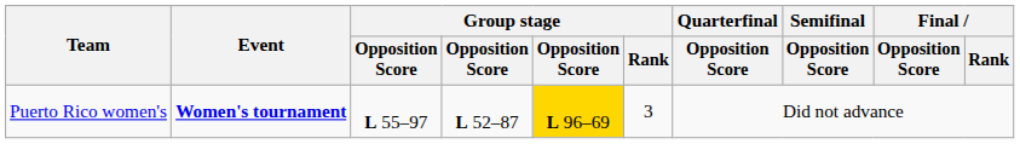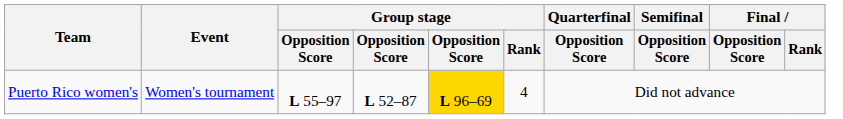 <table class="wikitable" style="font-size:90%">
 <tr>
 <th rowspan=2>Team</th>
 <th rowspan=2>Event</th>
 <th colspan="4">Group stage</th>
 <th>Quarterfinal</th>
 <th>Semifinal</th>
 <th colspan=2>Final / </th>
 </tr>
 <tr style="font-size:95%">
 <th>Opposition<br>Score</th>
 <th>Opposition<br>Score</th>
 <th>Opposition<br>Score</th>
 <th>Rank</th>
 <th>Opposition<br>Score</th>
 <th>Opposition<br>Score</th>
 <th>Opposition<br>Score</th>
 <th>Rank</th>
 </tr>
 <tr align=center>
 <td align=left><a href='#'>Puerto Rico women's</a></td>
-<td align=left><strong><a href='#'>Women's tournament</a></strong></td>
+<td align=left><a href='#'>Women's tournament</a></td>
 <td><br><strong>L</strong> 55–97</td>
 <td><br><strong>L</strong> 52–87</td>
 <td style="background: gold;"><br><strong>L</strong> 96–69</td>
-<td>3</td>
+<td>4</td>
 <td colspan="4">Did not advance</td>
 </tr>
 </table>
